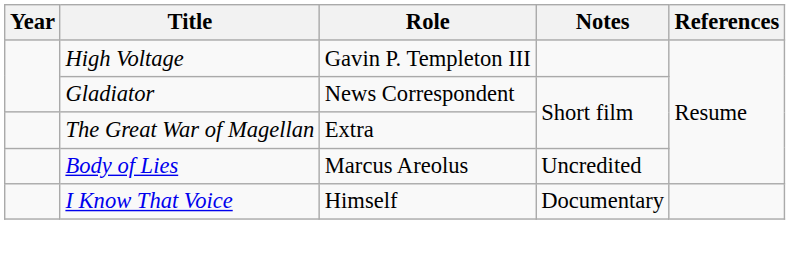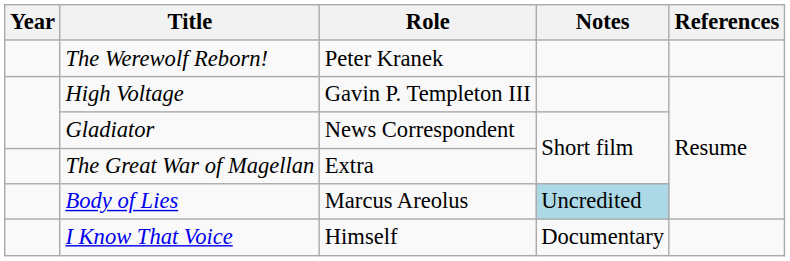 <table class="wikitable sortable">
 <tr>
 <th>Year</th>
 <th>Title</th>
 <th>Role</th>
 <th>Notes</th>
 <th>References</th>
+</tr>
+<tr>
+<td></td>
+<td><em>The Werewolf Reborn!</em></td>
+<td>Peter Kranek</td>
+<td> </td>
+<td></td>
 </tr>
 <tr>
 <td rowspan="2"></td>
 <td><em>High Voltage</em></td>
 <td>Gavin P. Templeton III</td>
 <td> </td>
 <td rowspan="4">Resume</td>
 </tr>
 <tr>
 <td><em>Gladiator</em></td>
 <td>News Correspondent</td>
 <td rowspan="2">Short film</td>
 </tr>
 <tr>
 <td></td>
 <td><em>The Great War of Magellan</em></td>
 <td>Extra</td>
 </tr>
 <tr>
 <td></td>
 <td><em><a href='#'>Body of Lies</a></em></td>
 <td>Marcus Areolus</td>
-<td>Uncredited</td>
+<td style="background: lightblue;">Uncredited</td>
 </tr>
 <tr>
 <td></td>
 <td><em><a href='#'>I Know That Voice</a></em></td>
 <td>Himself</td>
 <td>Documentary</td>
 <td></td>
 </tr>
 </table>
